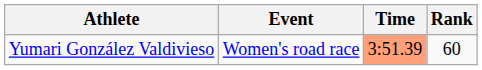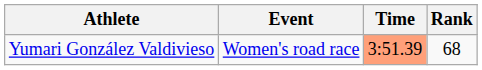 <table class=wikitable style="font-size:90%">
 <tr>
 <th>Athlete</th>
 <th>Event</th>
 <th>Time</th>
 <th>Rank</th>
 </tr>
 <tr align=center>
 <td align=left><a href='#'>Yumari González Valdivieso</a></td>
 <td align=left><a href='#'>Women's road race</a></td>
 <td style="background: lightsalmon;">3:51.39</td>
-<td>60</td>
+<td>68</td>
 </tr>
 </table>
